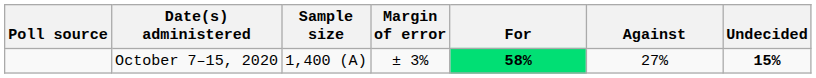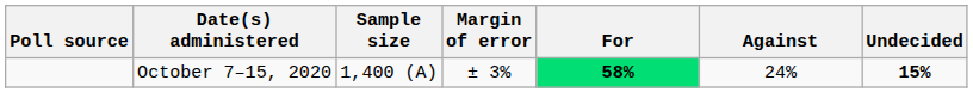 <table class="wikitable" style="font-size:90%;text-align:center;">
 <tr valign=bottom>
 <th>Poll source</th>
 <th>Date(s)<br>administered</th>
 <th>Sample<br>size</th>
 <th>Margin<br>of error</th>
 <th style="width:100px;">For</th>
 <th style="width:100px;">Against</th>
 <th>Undecided</th>
 </tr>
 <tr>
 <td style="text-align:left;"></td>
 <td>October 7–15, 2020</td>
 <td>1,400 (A)</td>
 <td>± 3%</td>
 <td style="background: rgb(1,223,116);"><strong>58%</strong></td>
-<td>27%</td>
+<td>24%</td>
 <td><strong>15%</strong></td>
 </tr>
 </table>
